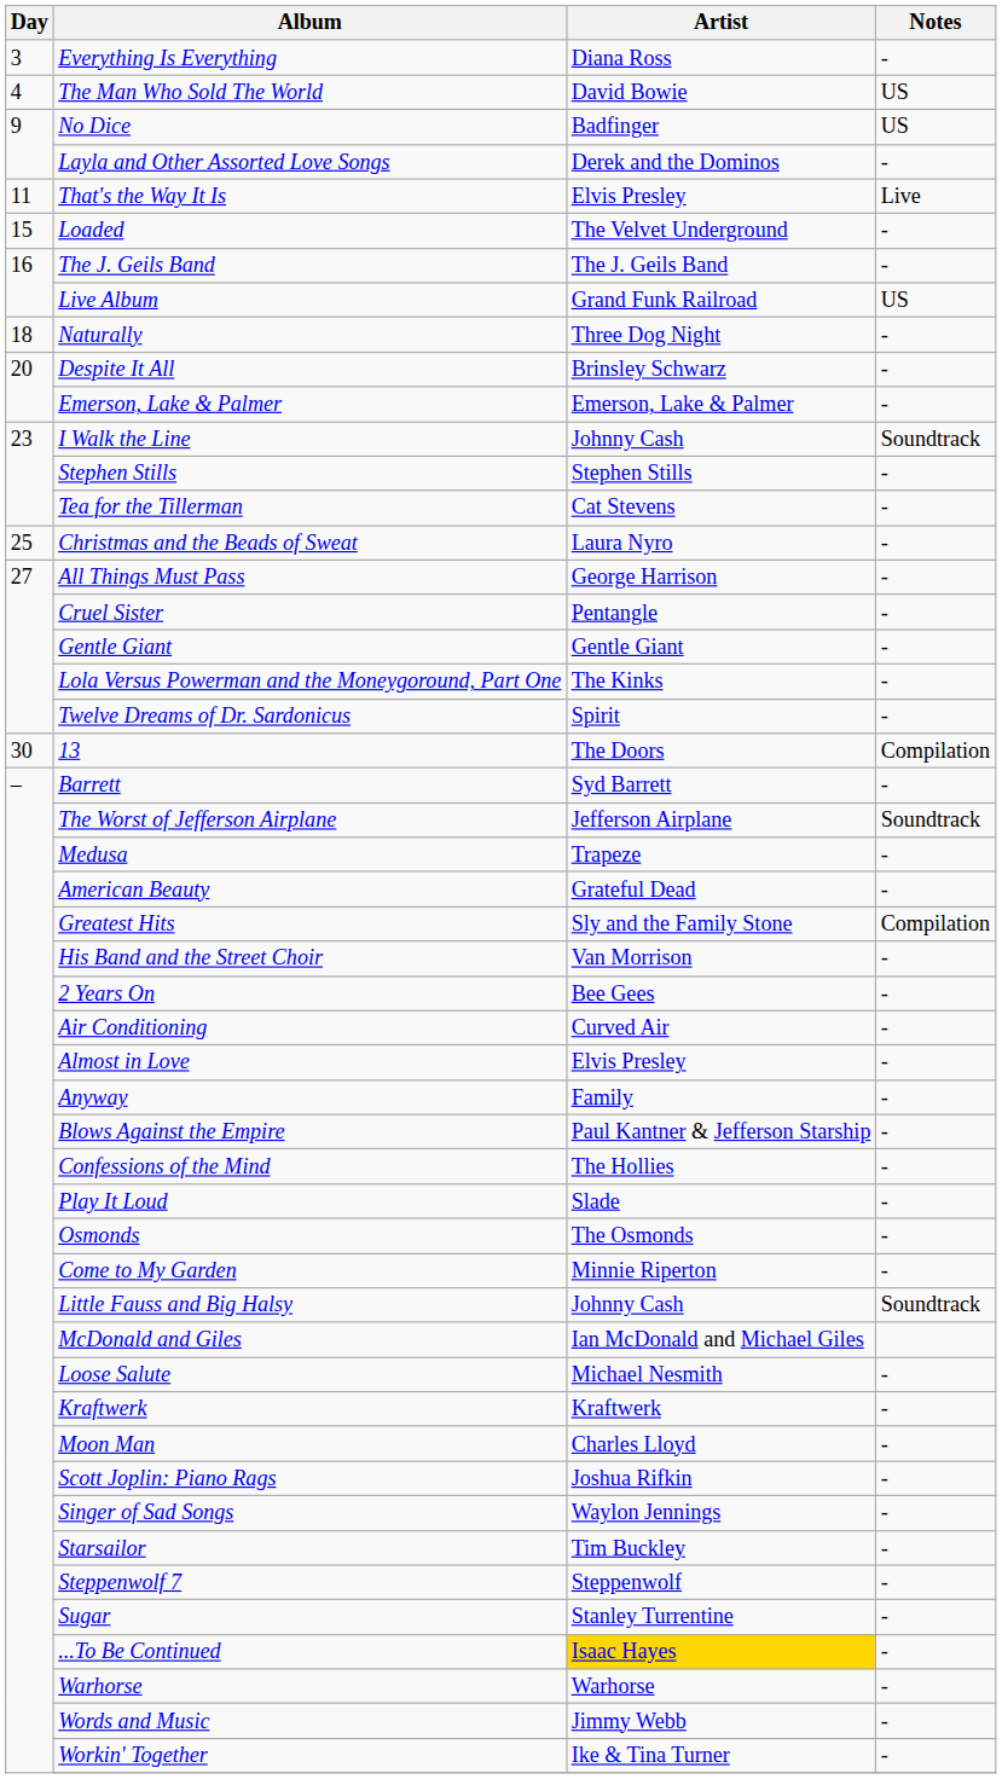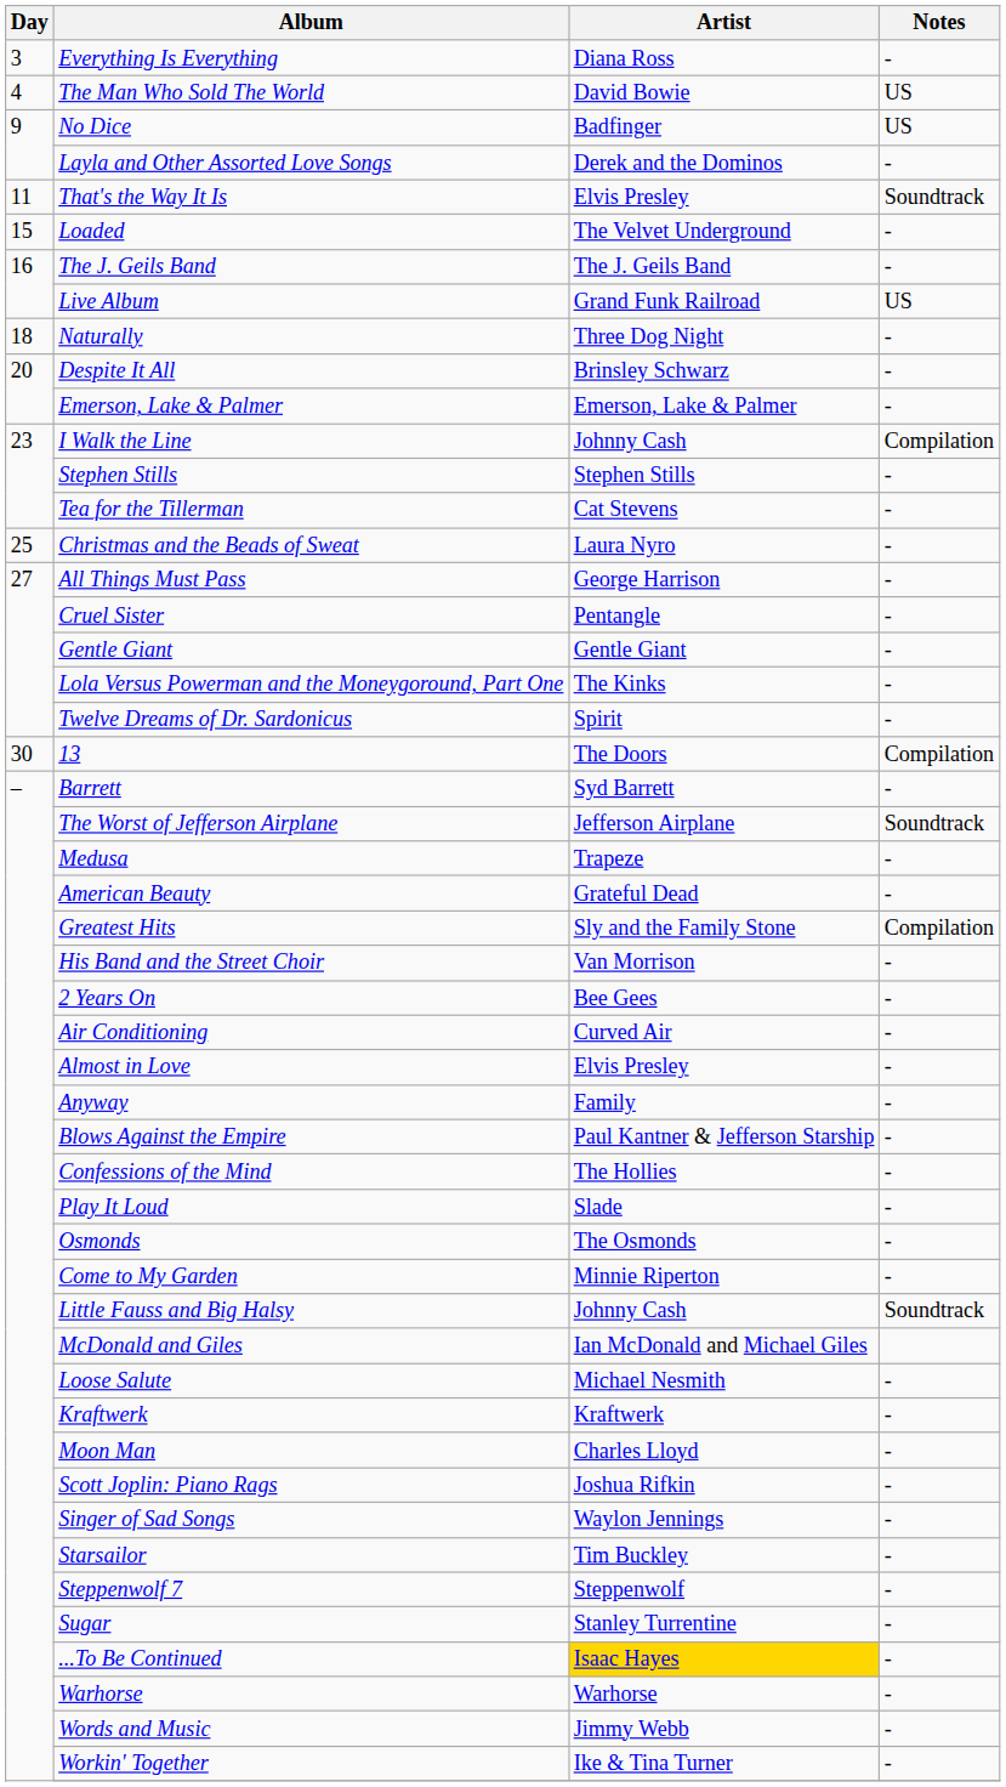 <table class="wikitable">
 <tr>
 <th>Day</th>
 <th>Album</th>
 <th>Artist</th>
 <th>Notes</th>
 </tr>
 <tr>
 <td rowspan="1" valign="top">3</td>
 <td><em><a href='#'>Everything Is Everything</a></em></td>
 <td><a href='#'>Diana Ross</a></td>
 <td>-</td>
 </tr>
 <tr>
 <td rowspan="1" valign="top">4</td>
 <td><em><a href='#'>The Man Who Sold The World</a></em></td>
 <td><a href='#'>David Bowie</a></td>
 <td>US</td>
 </tr>
 <tr>
 <td rowspan="2" valign="top">9</td>
 <td><em><a href='#'>No Dice</a></em></td>
 <td><a href='#'>Badfinger</a></td>
 <td>US</td>
 </tr>
 <tr>
 <td><em><a href='#'>Layla and Other Assorted Love Songs</a></em></td>
 <td><a href='#'>Derek and the Dominos</a></td>
 <td>-</td>
 </tr>
 <tr>
 <td rowspan="1" valign="top">11</td>
 <td><em><a href='#'>That's the Way It Is</a></em></td>
 <td><a href='#'>Elvis Presley</a></td>
-<td>Live</td>
+<td>Soundtrack</td>
 </tr>
 <tr>
 <td rowspan="1" valign="top">15</td>
 <td><em><a href='#'>Loaded</a></em></td>
 <td><a href='#'>The Velvet Underground</a></td>
 <td>-</td>
 </tr>
 <tr>
 <td rowspan="2" valign="top">16</td>
 <td><em><a href='#'>The J. Geils Band</a></em></td>
 <td><a href='#'>The J. Geils Band</a></td>
 <td>-</td>
 </tr>
 <tr>
 <td><em><a href='#'>Live Album</a></em></td>
 <td><a href='#'>Grand Funk Railroad</a></td>
 <td>US</td>
 </tr>
 <tr>
 <td rowspan="1" valign="top">18</td>
 <td><em><a href='#'>Naturally</a></em></td>
 <td><a href='#'>Three Dog Night</a></td>
 <td>-</td>
 </tr>
 <tr>
 <td rowspan="2" valign="top">20</td>
 <td><em><a href='#'>Despite It All</a></em></td>
 <td><a href='#'>Brinsley Schwarz</a></td>
 <td>-</td>
 </tr>
 <tr>
 <td><em><a href='#'>Emerson, Lake & Palmer</a></em></td>
 <td><a href='#'>Emerson, Lake & Palmer</a></td>
 <td>-</td>
 </tr>
 <tr>
 <td rowspan="3" valign="top">23</td>
 <td><em><a href='#'>I Walk the Line</a></em></td>
 <td><a href='#'>Johnny Cash</a></td>
-<td>Soundtrack</td>
+<td>Compilation</td>
 </tr>
 <tr>
 <td><em><a href='#'>Stephen Stills</a></em></td>
 <td><a href='#'>Stephen Stills</a></td>
 <td>-</td>
 </tr>
 <tr>
 <td><em><a href='#'>Tea for the Tillerman</a></em></td>
 <td><a href='#'>Cat Stevens</a></td>
 <td>-</td>
 </tr>
 <tr>
 <td rowspan="1" valign="top">25</td>
 <td><em><a href='#'>Christmas and the Beads of Sweat</a></em></td>
 <td><a href='#'>Laura Nyro</a></td>
 <td>-</td>
 </tr>
 <tr>
 <td rowspan="5" valign="top">27</td>
 <td><em><a href='#'>All Things Must Pass</a></em></td>
 <td><a href='#'>George Harrison</a></td>
 <td>-</td>
 </tr>
 <tr>
 <td><em><a href='#'>Cruel Sister</a></em></td>
 <td><a href='#'>Pentangle</a></td>
 <td>-</td>
 </tr>
 <tr>
 <td><em><a href='#'>Gentle Giant</a></em></td>
 <td><a href='#'>Gentle Giant</a></td>
 <td>-</td>
 </tr>
 <tr>
 <td><em><a href='#'>Lola Versus Powerman and the Moneygoround, Part One</a></em></td>
 <td><a href='#'>The Kinks</a></td>
 <td>-</td>
 </tr>
 <tr>
 <td><em><a href='#'>Twelve Dreams of Dr. Sardonicus</a></em></td>
 <td><a href='#'>Spirit</a></td>
 <td>-</td>
 </tr>
 <tr>
 <td rowspan="1" valign="top">30</td>
 <td><em><a href='#'>13</a></em></td>
 <td><a href='#'>The Doors</a></td>
 <td>Compilation</td>
 </tr>
 <tr>
 <td rowspan="30" valign="top">–</td>
 <td><em><a href='#'>Barrett</a></em></td>
 <td><a href='#'>Syd Barrett</a></td>
 <td>-</td>
 </tr>
 <tr>
 <td><em><a href='#'>The Worst of Jefferson Airplane</a></em></td>
 <td><a href='#'>Jefferson Airplane</a></td>
 <td>Soundtrack</td>
 </tr>
 <tr>
 <td><em><a href='#'>Medusa</a></em></td>
 <td><a href='#'>Trapeze</a></td>
 <td>-</td>
 </tr>
 <tr>
 <td><em><a href='#'>American Beauty</a></em></td>
 <td><a href='#'>Grateful Dead</a></td>
 <td>-</td>
 </tr>
 <tr>
 <td><em><a href='#'>Greatest Hits</a></em></td>
 <td><a href='#'>Sly and the Family Stone</a></td>
 <td>Compilation</td>
 </tr>
 <tr>
 <td><em><a href='#'>His Band and the Street Choir</a></em></td>
 <td><a href='#'>Van Morrison</a></td>
 <td>-</td>
 </tr>
 <tr>
 <td><em><a href='#'>2 Years On</a></em></td>
 <td><a href='#'>Bee Gees</a></td>
 <td>-</td>
 </tr>
 <tr>
 <td><em><a href='#'>Air Conditioning</a></em></td>
 <td><a href='#'>Curved Air</a></td>
 <td>-</td>
 </tr>
 <tr>
 <td><em><a href='#'>Almost in Love</a></em></td>
 <td><a href='#'>Elvis Presley</a></td>
 <td>-</td>
 </tr>
 <tr>
 <td><em><a href='#'>Anyway</a></em></td>
 <td><a href='#'>Family</a></td>
 <td>-</td>
 </tr>
 <tr>
 <td><em><a href='#'>Blows Against the Empire</a></em></td>
 <td><a href='#'>Paul Kantner</a> & <a href='#'>Jefferson Starship</a></td>
 <td>-</td>
 </tr>
 <tr>
 <td><em><a href='#'>Confessions of the Mind</a></em></td>
 <td><a href='#'>The Hollies</a></td>
 <td>-</td>
 </tr>
 <tr>
 <td><em><a href='#'>Play It Loud</a></em></td>
 <td><a href='#'>Slade</a></td>
 <td>-</td>
 </tr>
 <tr>
 <td><em><a href='#'>Osmonds</a></em></td>
 <td><a href='#'>The Osmonds</a></td>
 <td>-</td>
 </tr>
 <tr>
 <td><em><a href='#'>Come to My Garden</a></em></td>
 <td><a href='#'>Minnie Riperton</a></td>
 <td>-</td>
 </tr>
 <tr>
 <td><em><a href='#'>Little Fauss and Big Halsy</a></em></td>
 <td><a href='#'>Johnny Cash</a></td>
 <td>Soundtrack</td>
 </tr>
 <tr>
 <td><em><a href='#'>McDonald and Giles</a></em></td>
 <td><a href='#'>Ian McDonald</a> and <a href='#'>Michael Giles</a></td>
 <td></td>
 </tr>
 <tr>
 <td><em><a href='#'>Loose Salute</a></em></td>
 <td><a href='#'>Michael Nesmith</a></td>
 <td>-</td>
 </tr>
 <tr>
 <td><em><a href='#'>Kraftwerk</a></em></td>
 <td><a href='#'>Kraftwerk</a></td>
 <td>-</td>
 </tr>
 <tr>
 <td><em><a href='#'>Moon Man</a></em></td>
 <td><a href='#'>Charles Lloyd</a></td>
 <td>-</td>
 </tr>
 <tr>
 <td><em><a href='#'>Scott Joplin: Piano Rags</a></em></td>
 <td><a href='#'>Joshua Rifkin</a></td>
 <td>-</td>
 </tr>
 <tr>
 <td><em><a href='#'>Singer of Sad Songs</a></em></td>
 <td><a href='#'>Waylon Jennings</a></td>
 <td>-</td>
 </tr>
 <tr>
 <td><em><a href='#'>Starsailor</a></em></td>
 <td><a href='#'>Tim Buckley</a></td>
 <td>-</td>
 </tr>
 <tr>
 <td><em><a href='#'>Steppenwolf 7</a></em></td>
 <td><a href='#'>Steppenwolf</a></td>
 <td>-</td>
 </tr>
 <tr>
 <td><em><a href='#'>Sugar</a></em></td>
 <td><a href='#'>Stanley Turrentine</a></td>
 <td>-</td>
 </tr>
 <tr>
 <td><em><a href='#'>...To Be Continued</a></em></td>
 <td style="background: gold;"><a href='#'>Isaac Hayes</a></td>
 <td>-</td>
 </tr>
 <tr>
 <td><em><a href='#'>Warhorse</a></em></td>
 <td><a href='#'>Warhorse</a></td>
 <td>-</td>
 </tr>
 <tr>
 <td><em><a href='#'>Words and Music</a></em></td>
 <td><a href='#'>Jimmy Webb</a></td>
 <td>-</td>
 </tr>
 <tr>
 <td><em><a href='#'>Workin' Together</a></em></td>
 <td><a href='#'>Ike & Tina Turner</a></td>
 <td>-</td>
 </tr>
 <tr>
 </tr>
 </table>
